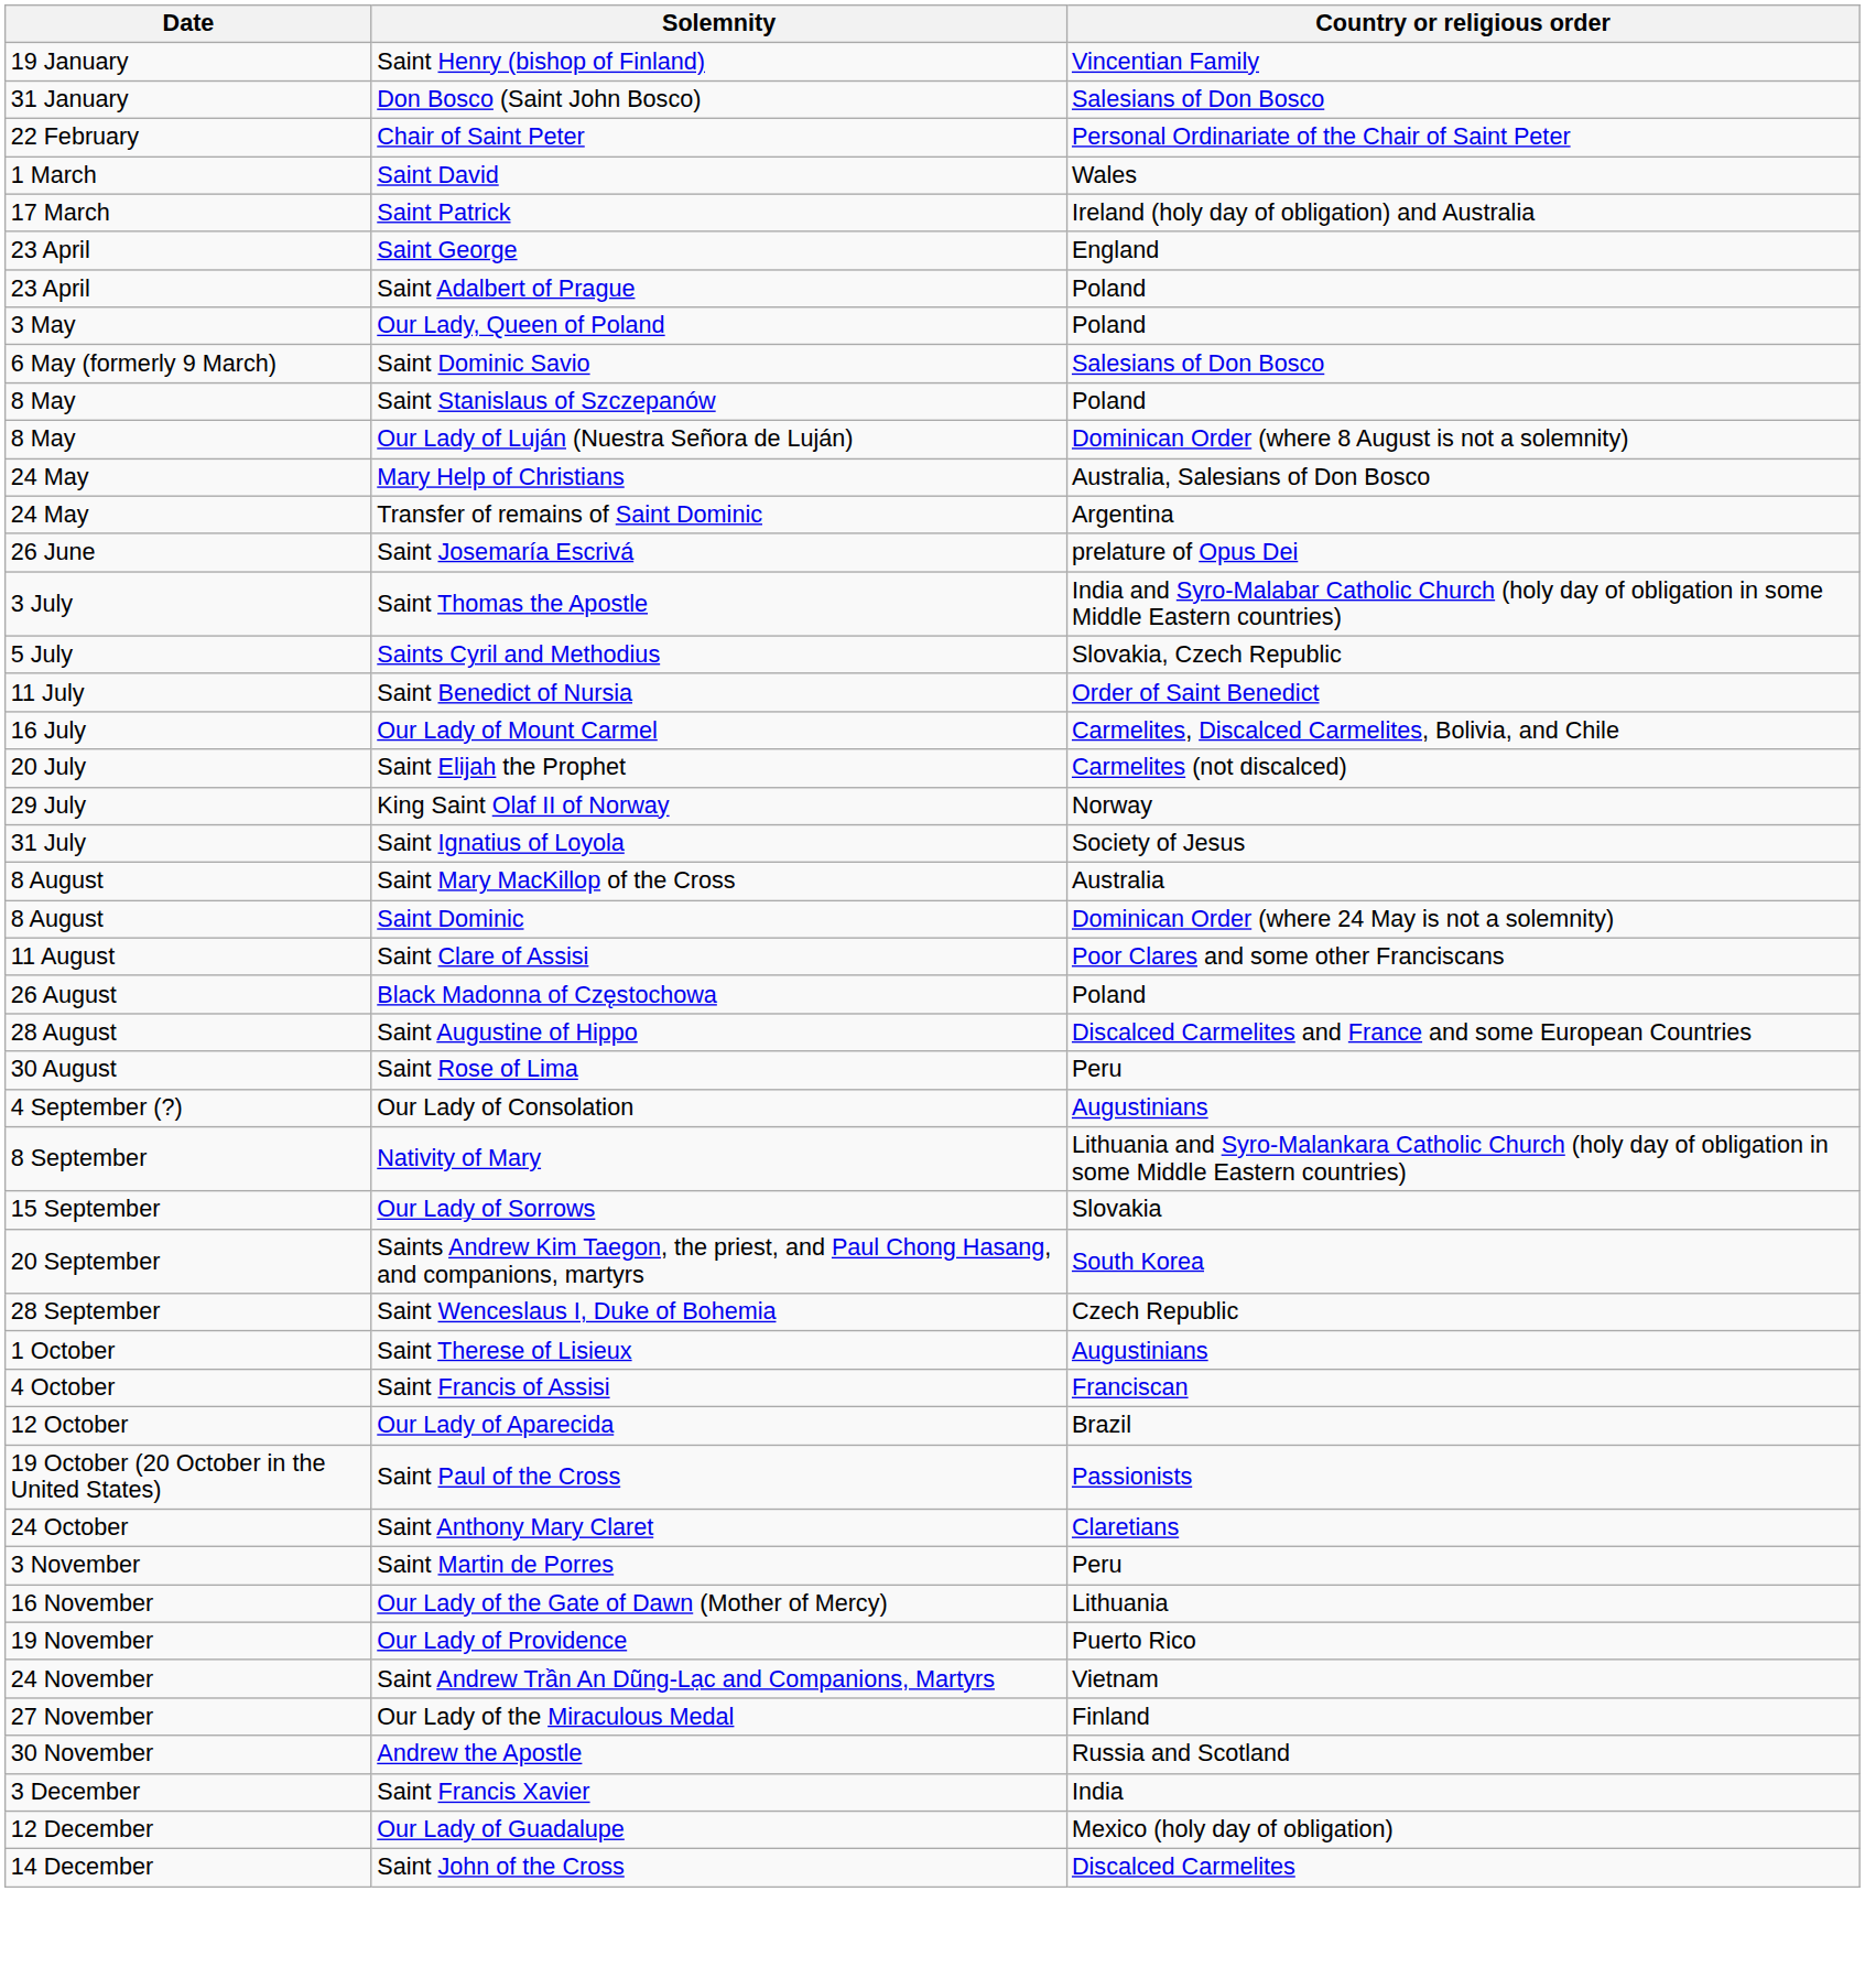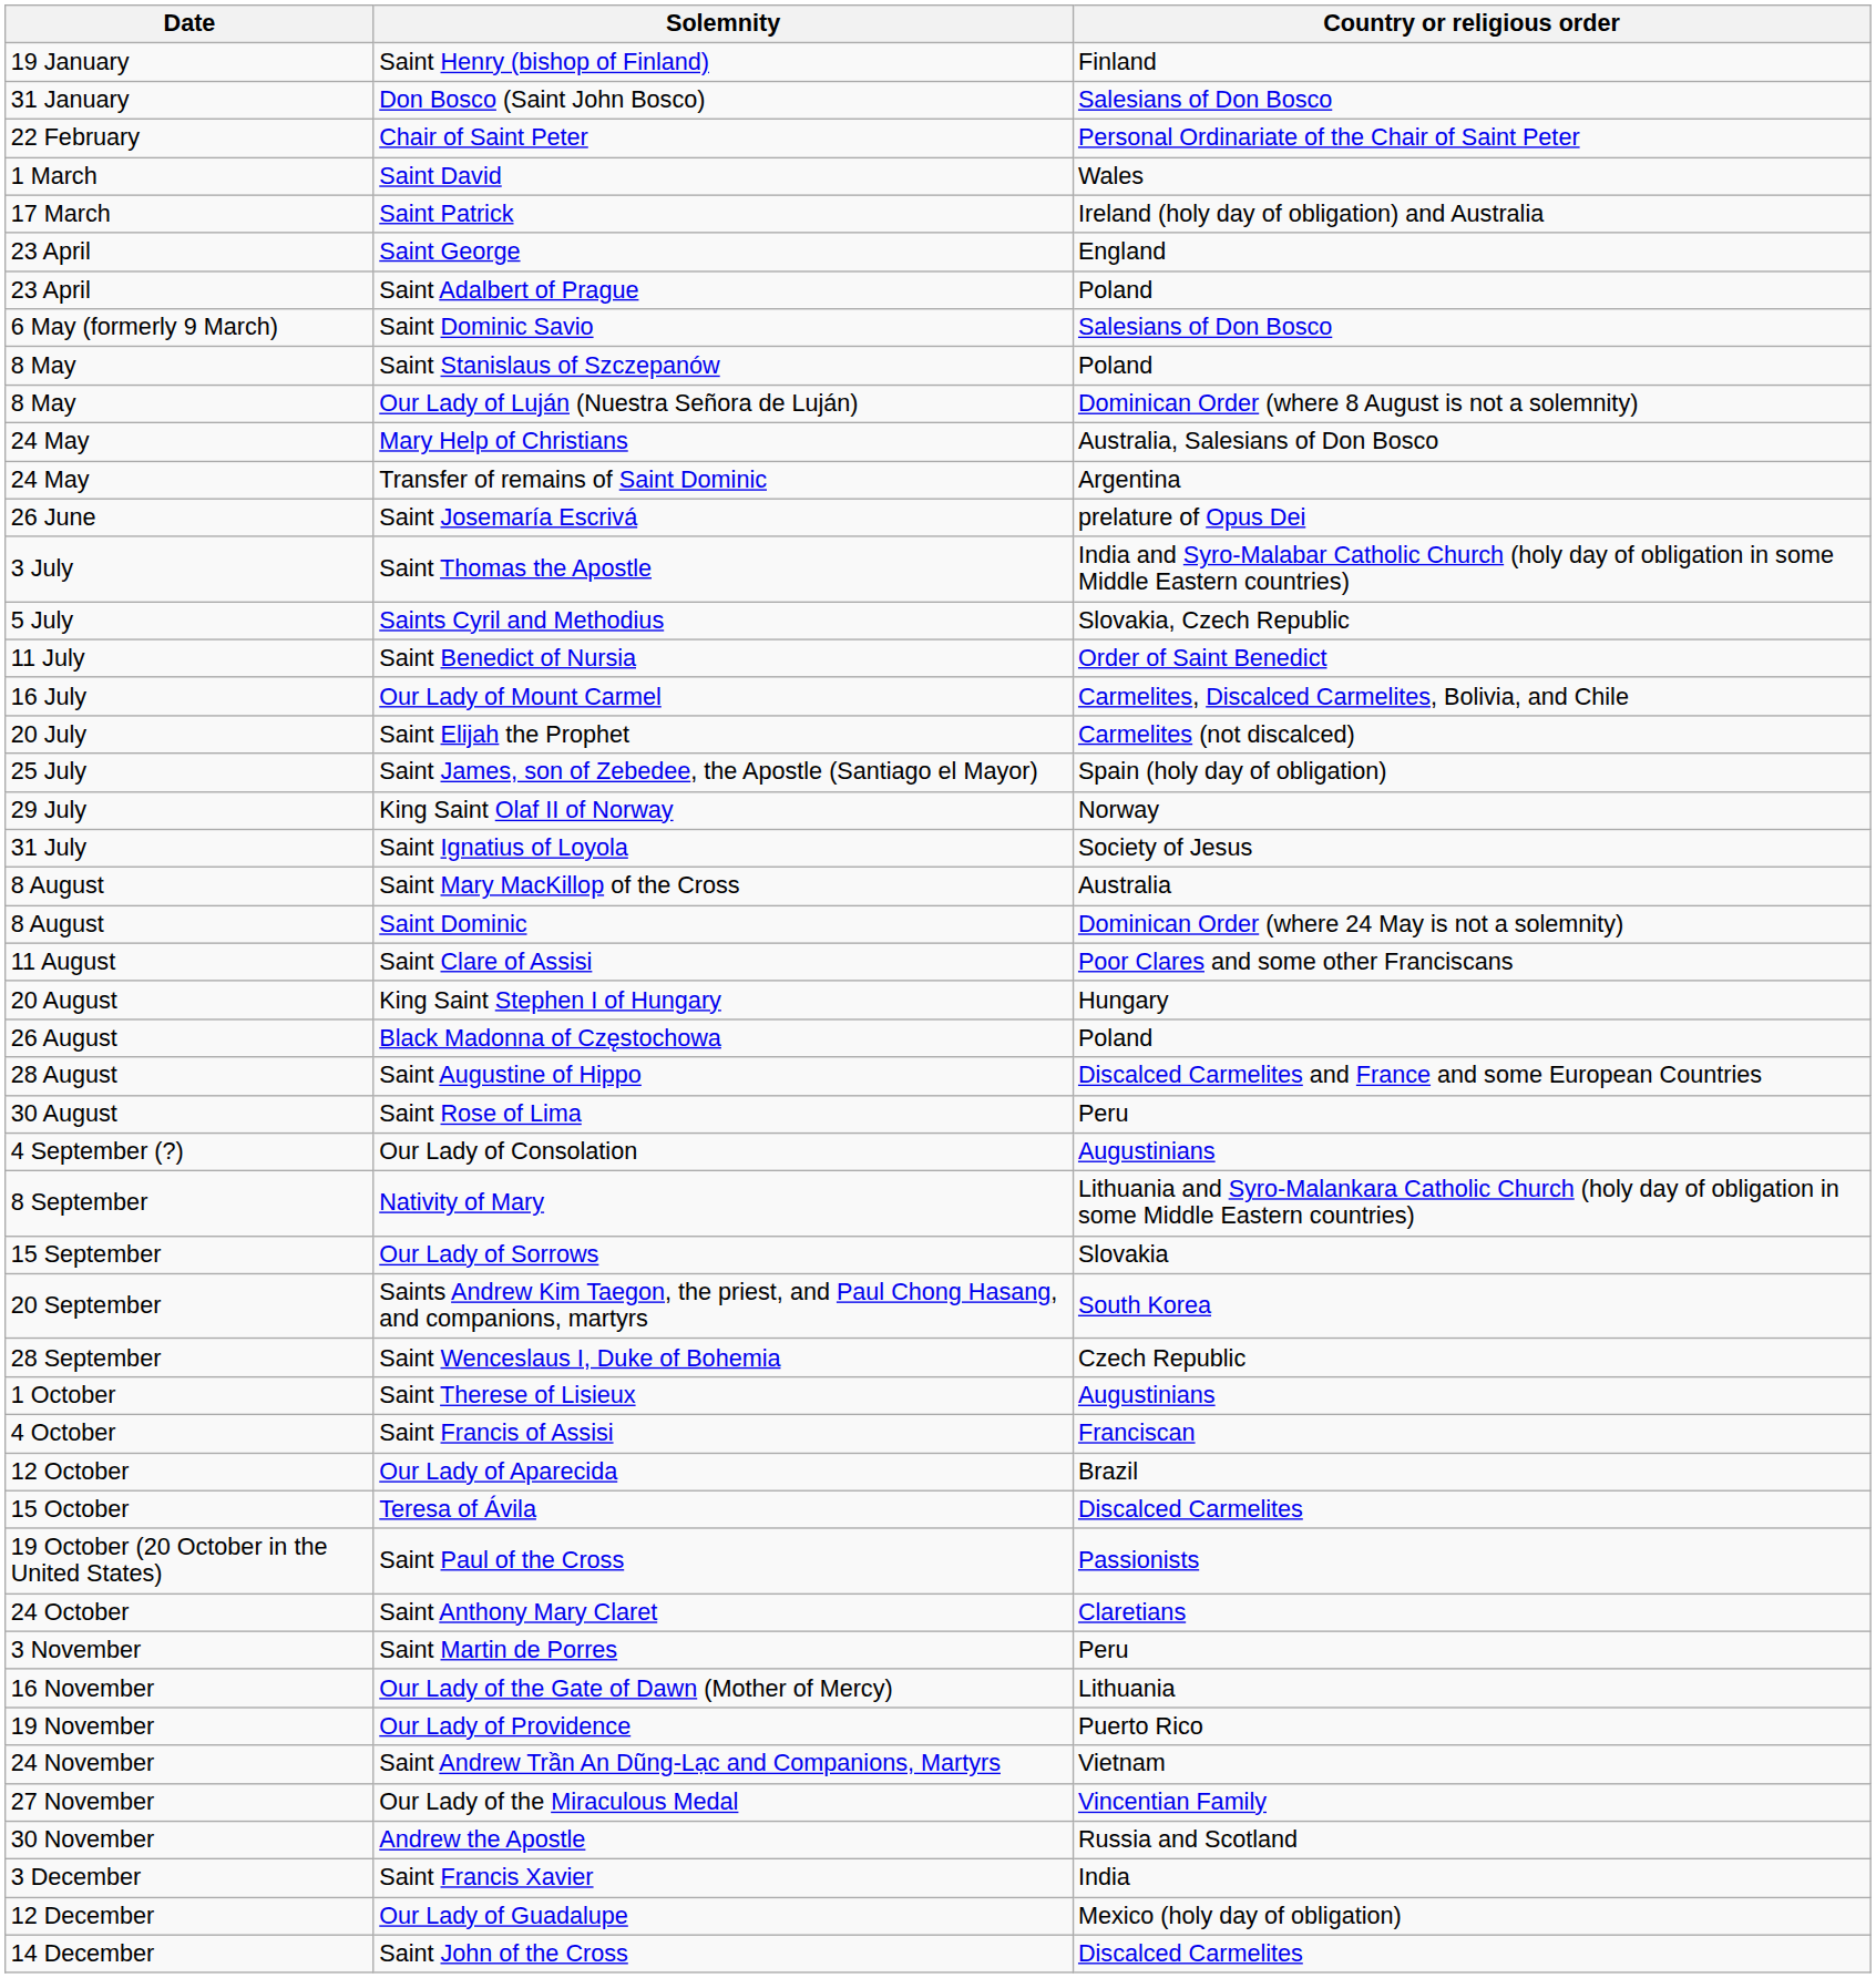 <table class="wikitable">
 <tr valign=top>
 <th>Date</th>
 <th>Solemnity</th>
 <th>Country or religious order</th>
 </tr>
 <tr>
 <td>19 January</td>
 <td>Saint <a href='#'>Henry (bishop of Finland)</a></td>
-<td><a href='#'>Vincentian Family</a></td>
+<td>Finland</td>
 </tr>
 <tr>
 <td>31 January</td>
 <td><a href='#'>Don Bosco</a> (Saint John Bosco)</td>
 <td><a href='#'>Salesians of Don Bosco</a></td>
 </tr>
 <tr>
 <td>22 February</td>
 <td><a href='#'>Chair of Saint Peter</a></td>
 <td><a href='#'>Personal Ordinariate of the Chair of Saint Peter</a></td>
 </tr>
 <tr>
 <td>1 March</td>
 <td><a href='#'>Saint David</a></td>
 <td>Wales</td>
 </tr>
 <tr>
 <td>17 March</td>
 <td><a href='#'>Saint Patrick</a></td>
 <td>Ireland (holy day of obligation) and Australia</td>
 </tr>
 <tr>
 <td>23 April</td>
 <td><a href='#'>Saint George</a></td>
 <td>England</td>
 </tr>
 <tr>
 <td>23 April</td>
 <td>Saint <a href='#'>Adalbert of Prague</a></td>
-<td>Poland</td>
-</tr>
-<tr>
-<td>3 May</td>
-<td><a href='#'>Our Lady, Queen of Poland</a></td>
 <td>Poland</td>
 </tr>
 <tr>
 <td>6 May (formerly 9 March)</td>
 <td>Saint <a href='#'>Dominic Savio</a></td>
 <td><a href='#'>Salesians of Don Bosco</a></td>
 </tr>
 <tr>
 <td>8 May</td>
 <td>Saint <a href='#'>Stanislaus of Szczepanów</a></td>
 <td>Poland</td>
 </tr>
 <tr>
 <td>8 May</td>
 <td><a href='#'>Our Lady of Luján</a> (Nuestra Señora de Luján)</td>
 <td><a href='#'>Dominican Order</a> (where 8 August is not a solemnity)</td>
 </tr>
 <tr>
 <td>24 May</td>
 <td><a href='#'>Mary Help of Christians</a></td>
 <td>Australia, Salesians of Don Bosco</td>
 </tr>
 <tr>
 <td>24 May</td>
 <td>Transfer of remains of <a href='#'>Saint Dominic</a></td>
 <td>Argentina</td>
 </tr>
 <tr>
 <td>26 June</td>
 <td>Saint <a href='#'>Josemaría Escrivá</a></td>
 <td>prelature of <a href='#'>Opus Dei</a></td>
 </tr>
 <tr>
 <td>3 July</td>
 <td>Saint <a href='#'>Thomas the Apostle</a></td>
 <td>India and <a href='#'>Syro-Malabar Catholic Church</a> (holy day of obligation in some Middle Eastern countries)</td>
 </tr>
 <tr>
 <td>5 July</td>
 <td><a href='#'>Saints Cyril and Methodius</a></td>
 <td>Slovakia, Czech Republic</td>
 </tr>
 <tr>
 <td>11 July</td>
 <td>Saint <a href='#'>Benedict of Nursia</a></td>
 <td><a href='#'>Order of Saint Benedict</a></td>
 </tr>
 <tr>
 <td>16 July</td>
 <td><a href='#'>Our Lady of Mount Carmel</a></td>
 <td><a href='#'>Carmelites</a>, <a href='#'>Discalced Carmelites</a>, Bolivia, and Chile</td>
 </tr>
 <tr>
 <td>20 July</td>
 <td>Saint <a href='#'>Elijah</a> the Prophet</td>
 <td><a href='#'>Carmelites</a> (not discalced)</td>
 </tr>
 <tr>
+<td>25 July</td>
+<td>Saint <a href='#'>James, son of Zebedee</a>, the Apostle (Santiago el Mayor)</td>
+<td>Spain (holy day of obligation)</td>
+</tr>
+<tr>
 <td>29 July</td>
 <td>King Saint <a href='#'>Olaf II of Norway</a></td>
 <td>Norway</td>
 </tr>
 <tr>
 <td>31 July</td>
 <td>Saint <a href='#'>Ignatius of Loyola</a></td>
 <td>Society of Jesus</td>
 </tr>
 <tr>
 <td>8 August</td>
 <td>Saint <a href='#'>Mary MacKillop</a> of the Cross</td>
 <td>Australia</td>
 </tr>
 <tr>
 <td>8 August</td>
 <td><a href='#'>Saint Dominic</a></td>
 <td><a href='#'>Dominican Order</a> (where 24 May is not a solemnity)</td>
 </tr>
 <tr>
 <td>11 August</td>
 <td>Saint <a href='#'>Clare of Assisi</a></td>
 <td><a href='#'>Poor Clares</a> and some other Franciscans</td>
+</tr>
+<tr>
+<td>20 August</td>
+<td>King Saint <a href='#'>Stephen I of Hungary</a></td>
+<td>Hungary</td>
 </tr>
 <tr>
 <td>26 August</td>
 <td><a href='#'>Black Madonna of Częstochowa</a></td>
 <td>Poland</td>
 </tr>
 <tr>
 <td>28 August</td>
 <td>Saint <a href='#'>Augustine of Hippo</a></td>
 <td><a href='#'>Discalced Carmelites</a> and <a href='#'>France</a> and some European Countries</td>
 </tr>
 <tr>
 <td>30 August</td>
 <td>Saint <a href='#'>Rose of Lima</a></td>
 <td>Peru</td>
 </tr>
 <tr>
 <td>4 September (?)</td>
 <td>Our Lady of Consolation</td>
 <td><a href='#'>Augustinians</a></td>
 </tr>
 <tr>
 <td>8 September</td>
 <td><a href='#'>Nativity of Mary</a></td>
 <td>Lithuania and <a href='#'>Syro-Malankara Catholic Church</a> (holy day of obligation in some Middle Eastern countries)</td>
 </tr>
 <tr>
 <td>15 September</td>
 <td><a href='#'>Our Lady of Sorrows</a></td>
 <td>Slovakia</td>
 </tr>
 <tr>
 <td>20 September</td>
 <td>Saints <a href='#'>Andrew Kim Taegon</a>, the priest, and <a href='#'>Paul Chong Hasang</a>, and companions, martyrs</td>
 <td><a href='#'>South Korea</a></td>
 </tr>
 <tr>
 <td>28 September</td>
 <td>Saint <a href='#'>Wenceslaus I, Duke of Bohemia</a></td>
 <td>Czech Republic</td>
 </tr>
 <tr>
 <td>1 October</td>
 <td>Saint <a href='#'>Therese of Lisieux</a></td>
 <td><a href='#'>Augustinians</a></td>
 </tr>
 <tr>
 <td>4 October</td>
 <td>Saint <a href='#'>Francis of Assisi</a></td>
 <td><a href='#'>Franciscan</a></td>
 </tr>
 <tr>
 <td>12 October</td>
 <td><a href='#'>Our Lady of Aparecida</a></td>
 <td>Brazil</td>
 </tr>
 <tr>
+<td>15 October</td>
+<td><a href='#'>Teresa of Ávila</a></td>
+<td><a href='#'>Discalced Carmelites</a></td>
+</tr>
+<tr>
 <td>19 October (20 October in the United States)</td>
 <td>Saint <a href='#'>Paul of the Cross</a></td>
 <td><a href='#'>Passionists</a></td>
 </tr>
 <tr>
 <td>24 October</td>
 <td>Saint <a href='#'>Anthony Mary Claret</a></td>
 <td><a href='#'>Claretians</a></td>
 </tr>
 <tr>
 <td>3 November</td>
 <td>Saint <a href='#'>Martin de Porres</a></td>
 <td>Peru</td>
 </tr>
 <tr>
 <td>16 November</td>
 <td><a href='#'>Our Lady of the Gate of Dawn</a> (Mother of Mercy)</td>
 <td>Lithuania</td>
 </tr>
 <tr>
 <td>19 November</td>
 <td><a href='#'>Our Lady of Providence</a></td>
 <td>Puerto Rico</td>
 </tr>
 <tr>
 <td>24 November</td>
 <td>Saint <a href='#'>Andrew Trần An Dũng-Lạc and Companions, Martyrs</a></td>
 <td>Vietnam</td>
 </tr>
 <tr>
 <td>27 November</td>
 <td>Our Lady of the <a href='#'>Miraculous Medal</a></td>
-<td>Finland</td>
+<td><a href='#'>Vincentian Family</a></td>
 </tr>
 <tr>
 <td>30 November</td>
 <td><a href='#'>Andrew the Apostle</a></td>
 <td>Russia and Scotland</td>
 </tr>
 <tr>
 <td>3 December</td>
 <td>Saint <a href='#'>Francis Xavier</a></td>
 <td>India</td>
 </tr>
 <tr>
 <td>12 December</td>
 <td><a href='#'>Our Lady of Guadalupe</a></td>
 <td>Mexico (holy day of obligation)</td>
 </tr>
 <tr>
 <td>14 December</td>
 <td>Saint <a href='#'>John of the Cross</a></td>
 <td><a href='#'>Discalced Carmelites</a></td>
 </tr>
 </table>
